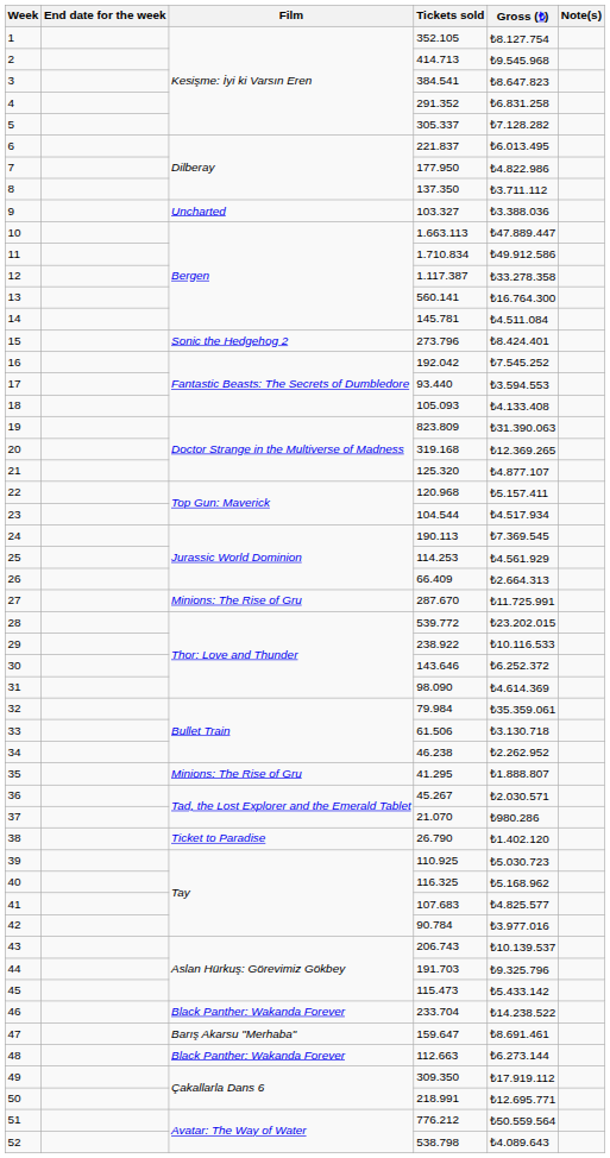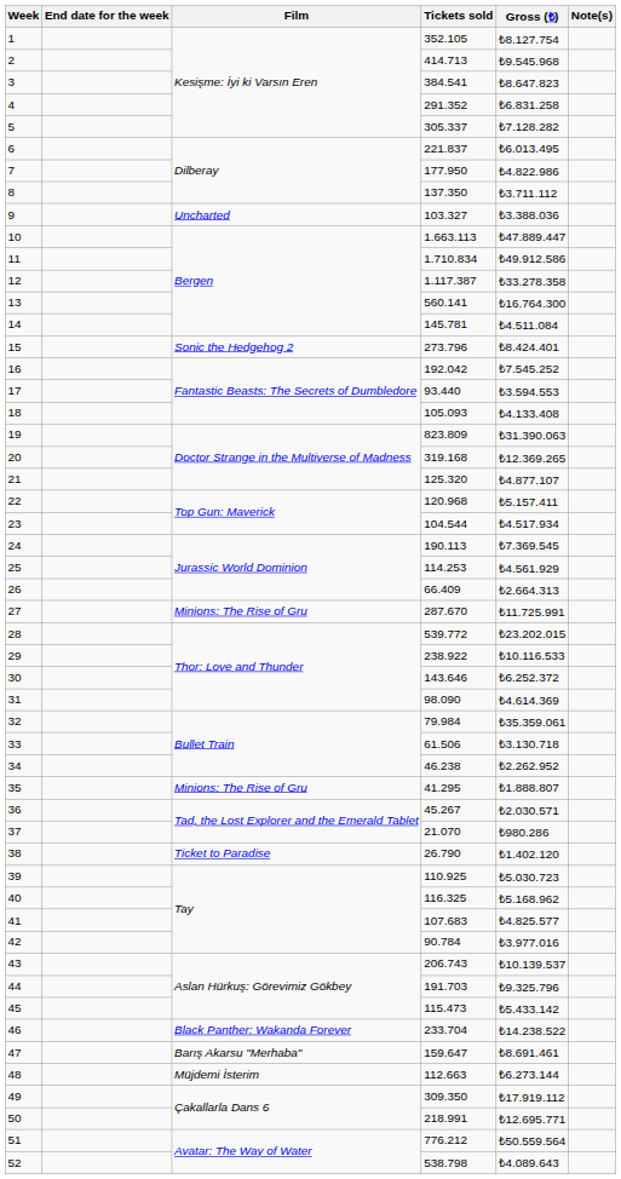 <table class="wikitable sortable">
 <tr>
 <th>Week</th>
 <th>End date for the week</th>
 <th>Film</th>
 <th>Tickets sold</th>
 <th>Gross (<a href='#'>₺</a>)</th>
 <th>Note(s)</th>
 </tr>
 <tr>
 <td>1</td>
 <td></td>
 <td rowspan="5"><em> Kesişme: İyi ki Varsın Eren</em></td>
 <td>352.105</td>
 <td>₺8.127.754</td>
 <td></td>
 </tr>
 <tr>
 <td>2</td>
 <td></td>
 <td>414.713</td>
 <td>₺9.545.968</td>
 <td></td>
 </tr>
 <tr>
 <td>3</td>
 <td></td>
 <td>384.541</td>
 <td>₺8.647.823</td>
 <td></td>
 </tr>
 <tr>
 <td>4</td>
 <td></td>
 <td>291.352</td>
 <td>₺6.831.258</td>
 <td></td>
 </tr>
 <tr>
 <td>5</td>
 <td></td>
 <td>305.337</td>
 <td>₺7.128.282</td>
 <td></td>
 </tr>
 <tr>
 <td>6</td>
 <td></td>
 <td rowspan="3"><em>Dilberay</em></td>
 <td>221.837</td>
 <td>₺6.013.495</td>
 <td></td>
 </tr>
 <tr>
 <td>7</td>
 <td></td>
 <td>177.950</td>
 <td>₺4.822.986</td>
 <td></td>
 </tr>
 <tr>
 <td>8</td>
 <td></td>
 <td>137.350</td>
 <td>₺3.711.112</td>
 <td></td>
 </tr>
 <tr>
 <td>9</td>
 <td></td>
 <td rowspan="1"><em><a href='#'>Uncharted</a></em></td>
 <td>103.327</td>
 <td>₺3.388.036</td>
 <td></td>
 </tr>
 <tr>
 <td>10</td>
 <td></td>
 <td rowspan="5"><em><a href='#'>Bergen</a></em></td>
 <td>1.663.113</td>
 <td>₺47.889.447</td>
 <td></td>
 </tr>
 <tr>
 <td>11</td>
 <td></td>
 <td>1.710.834</td>
 <td>₺49.912.586</td>
 <td></td>
 </tr>
 <tr>
 <td>12</td>
 <td></td>
 <td>1.117.387</td>
 <td>₺33.278.358</td>
 <td></td>
 </tr>
 <tr>
 <td>13</td>
 <td></td>
 <td>560.141</td>
 <td>₺16.764.300</td>
 <td></td>
 </tr>
 <tr>
 <td>14</td>
 <td></td>
 <td>145.781</td>
 <td>₺4.511.084</td>
 <td></td>
 </tr>
 <tr>
 <td>15</td>
 <td></td>
 <td rowspan="1"><em><a href='#'>Sonic the Hedgehog 2</a></em></td>
 <td>273.796</td>
 <td>₺8.424.401</td>
 <td></td>
 </tr>
 <tr>
 <td>16</td>
 <td></td>
 <td rowspan="3"><em><a href='#'>Fantastic Beasts: The Secrets of Dumbledore</a></em></td>
 <td>192.042</td>
 <td>₺7.545.252</td>
 <td></td>
 </tr>
 <tr>
 <td>17</td>
 <td></td>
 <td>93.440</td>
 <td>₺3.594.553</td>
 <td></td>
 </tr>
 <tr>
 <td>18</td>
 <td></td>
 <td>105.093</td>
 <td>₺4.133.408</td>
 <td></td>
 </tr>
 <tr>
 <td>19</td>
 <td></td>
 <td rowspan="3"><em><a href='#'>Doctor Strange in the Multiverse of Madness</a></em></td>
 <td>823.809</td>
 <td>₺31.390.063</td>
 <td></td>
 </tr>
 <tr>
 <td>20</td>
 <td></td>
 <td>319.168</td>
 <td>₺12.369.265</td>
 <td></td>
 </tr>
 <tr>
 <td>21</td>
 <td></td>
 <td>125.320</td>
 <td>₺4.877.107</td>
 <td></td>
 </tr>
 <tr>
 <td>22</td>
 <td></td>
 <td rowspan="2"><em><a href='#'>Top Gun: Maverick</a></em></td>
 <td>120.968</td>
 <td>₺5.157.411</td>
 <td></td>
 </tr>
 <tr>
 <td>23</td>
 <td></td>
 <td>104.544</td>
 <td>₺4.517.934</td>
 <td></td>
 </tr>
 <tr>
 <td>24</td>
 <td></td>
 <td rowspan="3"><em><a href='#'>Jurassic World Dominion</a></em></td>
 <td>190.113</td>
 <td>₺7.369.545</td>
 <td></td>
 </tr>
 <tr>
 <td>25</td>
 <td></td>
 <td>114.253</td>
 <td>₺4.561.929</td>
 <td></td>
 </tr>
 <tr>
 <td>26</td>
 <td></td>
 <td>66.409</td>
 <td>₺2.664.313</td>
 <td></td>
 </tr>
 <tr>
 <td>27</td>
 <td></td>
 <td><em><a href='#'>Minions: The Rise of Gru</a></em></td>
 <td>287.670</td>
 <td>₺11.725.991</td>
 <td></td>
 </tr>
 <tr>
 <td>28</td>
 <td></td>
 <td rowspan="4"><em><a href='#'>Thor: Love and Thunder</a></em></td>
 <td>539.772</td>
 <td>₺23.202.015</td>
 <td></td>
 </tr>
 <tr>
 <td>29</td>
 <td></td>
 <td>238.922</td>
 <td>₺10.116.533</td>
 <td></td>
 </tr>
 <tr>
 <td>30</td>
 <td></td>
 <td>143.646</td>
 <td>₺6.252.372</td>
 <td></td>
 </tr>
 <tr>
 <td>31</td>
 <td></td>
 <td>98.090</td>
 <td>₺4.614.369</td>
 <td></td>
 </tr>
 <tr>
 <td>32</td>
 <td></td>
 <td rowspan="3"><em><a href='#'>Bullet Train</a></em></td>
 <td>79.984</td>
 <td>₺35.359.061</td>
 <td></td>
 </tr>
 <tr>
 <td>33</td>
 <td></td>
 <td>61.506</td>
 <td>₺3.130.718</td>
 <td></td>
 </tr>
 <tr>
 <td>34</td>
 <td></td>
 <td>46.238</td>
 <td>₺2.262.952</td>
 <td></td>
 </tr>
 <tr>
 <td>35</td>
 <td></td>
 <td><em><a href='#'>Minions: The Rise of Gru</a></em></td>
 <td>41.295</td>
 <td>₺1.888.807</td>
 <td></td>
 </tr>
 <tr>
 <td>36</td>
 <td></td>
 <td rowspan="2"><em><a href='#'>Tad, the Lost Explorer and the Emerald Tablet</a></em></td>
 <td>45.267</td>
 <td>₺2.030.571</td>
 <td></td>
 </tr>
 <tr>
 <td>37</td>
 <td></td>
 <td>21.070</td>
 <td>₺980.286</td>
 <td></td>
 </tr>
 <tr>
 <td>38</td>
 <td></td>
 <td><em><a href='#'>Ticket to Paradise</a></em></td>
 <td>26.790</td>
 <td>₺1.402.120</td>
 <td></td>
 </tr>
 <tr>
 <td>39</td>
 <td></td>
 <td rowspan="4"><em>Tay</em></td>
 <td>110.925</td>
 <td>₺5.030.723</td>
 <td></td>
 </tr>
 <tr>
 <td>40</td>
 <td></td>
 <td>116.325</td>
 <td>₺5.168.962</td>
 <td></td>
 </tr>
 <tr>
 <td>41</td>
 <td></td>
 <td>107.683</td>
 <td>₺4.825.577</td>
 <td></td>
 </tr>
 <tr>
 <td>42</td>
 <td></td>
 <td>90.784</td>
 <td>₺3.977.016</td>
 <td></td>
 </tr>
 <tr>
 <td>43</td>
 <td></td>
 <td rowspan="3"><em>Aslan Hürkuş: Görevimiz Gökbey</em></td>
 <td>206.743</td>
 <td>₺10.139.537</td>
 <td></td>
 </tr>
 <tr>
 <td>44</td>
 <td></td>
 <td>191.703</td>
 <td>₺9.325.796</td>
 <td></td>
 </tr>
 <tr>
 <td>45</td>
 <td></td>
 <td>115.473</td>
 <td>₺5.433.142</td>
 <td></td>
 </tr>
 <tr>
 <td>46</td>
 <td></td>
 <td><em><a href='#'>Black Panther: Wakanda Forever</a></em></td>
 <td>233.704</td>
 <td>₺14.238.522</td>
 <td></td>
 </tr>
 <tr>
 <td>47</td>
 <td></td>
 <td><em>Barış Akarsu "Merhaba"</em></td>
 <td>159.647</td>
 <td>₺8.691.461</td>
 <td></td>
 </tr>
 <tr>
 <td>48</td>
 <td></td>
-<td><em><a href='#'>Black Panther: Wakanda Forever</a></em></td>
+<td><em>Müjdemi İsterim</em></td>
 <td>112.663</td>
 <td>₺6.273.144</td>
 <td></td>
 </tr>
 <tr>
 <td>49</td>
 <td></td>
 <td rowspan="2"><em>Çakallarla Dans 6</em></td>
 <td>309.350</td>
 <td>₺17.919.112</td>
 <td></td>
 </tr>
 <tr>
 <td>50</td>
 <td></td>
 <td>218.991</td>
 <td>₺12.695.771</td>
 <td></td>
 </tr>
 <tr>
 <td>51</td>
 <td></td>
 <td rowspan="2"><em><a href='#'>Avatar: The Way of Water</a></em></td>
 <td>776.212</td>
 <td>₺50.559.564</td>
 <td></td>
 </tr>
 <tr>
 <td>52</td>
 <td></td>
 <td>538.798</td>
 <td>₺4.089.643</td>
 <td></td>
 </tr>
 </table>
